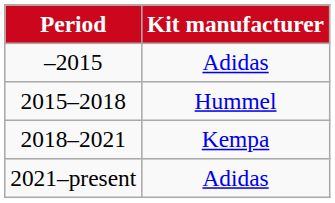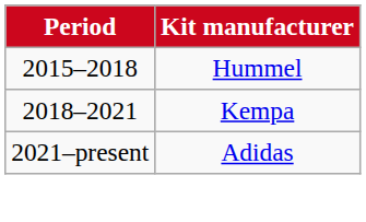 <table class="wikitable" style="font-size: 95%; text-align:center">
 <tr>
 <th scope=col style="color:white; background:#cc061d;">Period</th>
 <th scope=col style="color:white; background:#cc061d;">Kit manufacturer</th>
-</tr>
-<tr>
-<td>–2015</td>
-<td> <a href='#'>Adidas</a></td>
 </tr>
 <tr>
 <td>2015–2018</td>
 <td> <a href='#'>Hummel</a></td>
 </tr>
 <tr>
 <td>2018–2021</td>
 <td> <a href='#'>Kempa</a></td>
 </tr>
 <tr>
 <td>2021–present</td>
 <td> <a href='#'>Adidas</a></td>
 </tr>
 </table>
